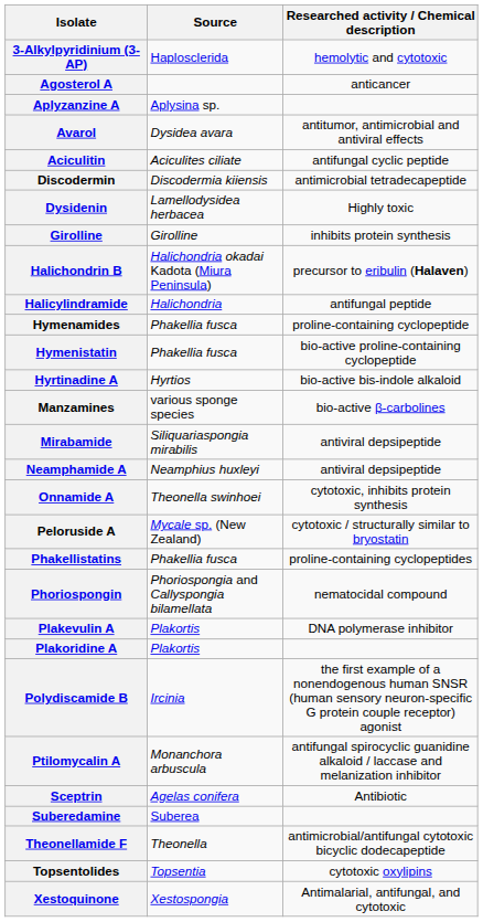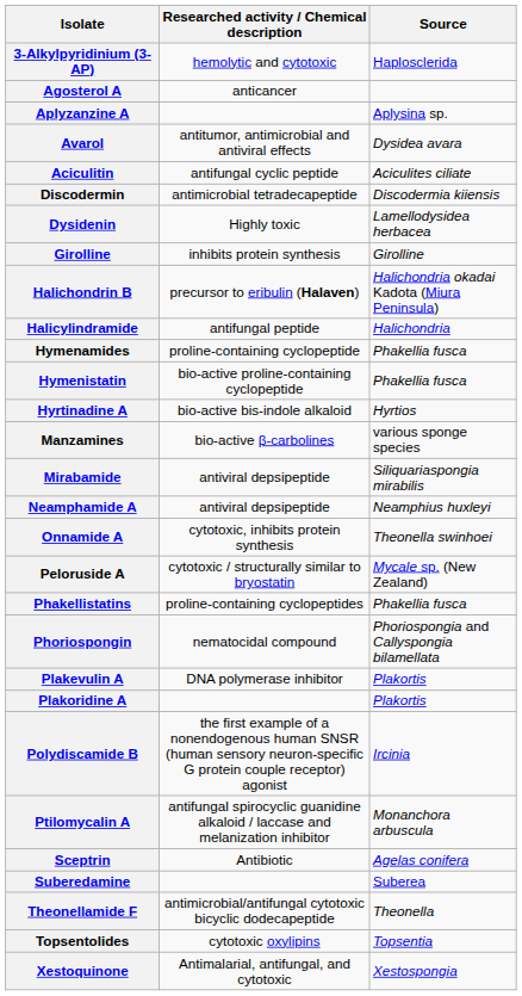 <table class="wikitable" style="width: 60%; float: center; font-size: 90%; margin-left: 25px;">
 <tr>
 <th scope="col" style="width: 70px;">Isolate</th>
+<th scope="col" width="160px">Researched activity / Chemical description</th>
 <th scope="col" width="100px">Source</th>
-<th scope="col" width="160px">Researched activity / Chemical description</th>
 </tr>
 <tr>
 <th><a href='#'>3-Alkylpyridinium (3-AP)</a></th>
+<td style="text-align: center;"><a href='#'>hemolytic</a> and <a href='#'>cytotoxic</a></td>
 <td><a href='#'>Haplosclerida</a></td>
-<td style="text-align: center;"><a href='#'>hemolytic</a> and <a href='#'>cytotoxic</a></td>
 </tr>
 <tr>
 <th><a href='#'>Agosterol A</a></th>
+<td style="text-align: center;">anticancer</td>
 <td></td>
-<td style="text-align: center;">anticancer</td>
 </tr>
 <tr>
 <th><a href='#'>Aplyzanzine A</a></th>
+<td></td>
 <td><a href='#'>Aplysina</a> sp.</td>
-<td></td>
 </tr>
 <tr>
 <th><a href='#'>Avarol</a></th>
+<td style="text-align: center;">antitumor, antimicrobial and antiviral effects</td>
 <td><em>Dysidea avara</em></td>
-<td style="text-align: center;">antitumor, antimicrobial and antiviral effects</td>
 </tr>
 <tr>
 <th><a href='#'>Aciculitin</a></th>
+<td style="text-align: center;">antifungal cyclic peptide</td>
 <td><em>Aciculites ciliate</em></td>
-<td style="text-align: center;">antifungal cyclic peptide</td>
 </tr>
 <tr>
 <th>Discodermin</th>
+<td style="text-align: center;">antimicrobial tetradecapeptide</td>
 <td><em>Discodermia kiiensis</em></td>
-<td style="text-align: center;">antimicrobial tetradecapeptide</td>
 </tr>
 <tr>
 <th><a href='#'>Dysidenin</a></th>
+<td style="text-align: center;">Highly toxic</td>
 <td><em>Lamellodysidea herbacea</em></td>
-<td style="text-align: center;">Highly toxic</td>
 </tr>
 <tr>
 <th><a href='#'>Girolline</a></th>
+<td style="text-align: center;">inhibits protein synthesis</td>
 <td><em>Girolline</em></td>
-<td style="text-align: center;">inhibits protein synthesis</td>
 </tr>
 <tr>
 <th><a href='#'>Halichondrin B</a></th>
+<td style="text-align: center;">precursor to <a href='#'>eribulin</a> (<strong>Halaven</strong>)</td>
 <td><em><a href='#'>Halichondria</a> okadai</em> Kadota (<a href='#'>Miura Peninsula</a>)</td>
-<td style="text-align: center;">precursor to <a href='#'>eribulin</a> (<strong>Halaven</strong>)</td>
 </tr>
 <tr>
 <th><a href='#'>Halicylindramide</a></th>
+<td style="text-align: center;">antifungal peptide</td>
 <td><em><a href='#'>Halichondria</a></em></td>
-<td style="text-align: center;">antifungal peptide</td>
 </tr>
 <tr>
 <th>Hymenamides</th>
+<td style="text-align: center;">proline-containing cyclopeptide</td>
 <td><em>Phakellia fusca</em></td>
-<td style="text-align: center;">proline-containing cyclopeptide</td>
 </tr>
 <tr>
 <th><a href='#'>Hymenistatin</a></th>
+<td style="text-align: center;">bio-active proline-containing cyclopeptide</td>
 <td><em>Phakellia fusca</em></td>
-<td style="text-align: center;">bio-active proline-containing cyclopeptide</td>
 </tr>
 <tr>
 <th><a href='#'>Hyrtinadine A</a></th>
+<td style="text-align: center;">bio-active bis-indole alkaloid</td>
 <td><em>Hyrtios</em></td>
-<td style="text-align: center;">bio-active bis-indole alkaloid</td>
 </tr>
 <tr>
 <th>Manzamines</th>
+<td style="text-align: center;">bio-active <a href='#'>β-carbolines</a></td>
 <td>various sponge species</td>
-<td style="text-align: center;">bio-active <a href='#'>β-carbolines</a></td>
 </tr>
 <tr>
 <th><a href='#'>Mirabamide</a></th>
+<td style="text-align: center;">antiviral depsipeptide</td>
 <td><em>Siliquariaspongia mirabilis</em></td>
-<td style="text-align: center;">antiviral depsipeptide</td>
 </tr>
 <tr>
 <th><a href='#'>Neamphamide A</a></th>
+<td style="text-align: center;">antiviral depsipeptide</td>
 <td><em>Neamphius huxleyi</em></td>
-<td style="text-align: center;">antiviral depsipeptide</td>
 </tr>
 <tr>
 <th><a href='#'>Onnamide A</a></th>
+<td style="text-align: center;">cytotoxic, inhibits protein synthesis</td>
 <td><em>Theonella swinhoei</em></td>
-<td style="text-align: center;">cytotoxic, inhibits protein synthesis</td>
 </tr>
 <tr>
 <th>Peloruside A</th>
+<td style="text-align: center;">cytotoxic / structurally similar to <a href='#'>bryostatin</a></td>
 <td><a href='#'><em>Mycale</em> sp.</a> (New Zealand)</td>
-<td style="text-align: center;">cytotoxic / structurally similar to <a href='#'>bryostatin</a></td>
 </tr>
 <tr>
 <th><a href='#'>Phakellistatins</a></th>
+<td style="text-align: center;">proline-containing cyclopeptides</td>
 <td><em>Phakellia fusca</em></td>
-<td style="text-align: center;">proline-containing cyclopeptides</td>
 </tr>
 <tr>
 <th><a href='#'>Phoriospongin</a></th>
+<td style="text-align: center;">nematocidal compound</td>
 <td><em>Phoriospongia</em> and <em>Callyspongia bilamellata</em></td>
-<td style="text-align: center;">nematocidal compound</td>
 </tr>
 <tr>
 <th><a href='#'>Plakevulin A</a></th>
+<td style="text-align: center;">DNA polymerase inhibitor</td>
 <td><em><a href='#'>Plakortis</a></em></td>
-<td style="text-align: center;">DNA polymerase inhibitor</td>
 </tr>
 <tr>
 <th><a href='#'>Plakoridine A</a></th>
+<td style="text-align: center;"></td>
 <td><em><a href='#'>Plakortis</a></em></td>
-<td style="text-align: center;"></td>
 </tr>
 <tr>
 <th><a href='#'>Polydiscamide B</a></th>
+<td style="text-align: center;">the first example of a nonendogenous human SNSR (human sensory neuron-specific G protein couple receptor) agonist</td>
 <td><em><a href='#'>Ircinia</a></em></td>
-<td style="text-align: center;">the first example of a nonendogenous human SNSR (human sensory neuron-specific G protein couple receptor) agonist</td>
 </tr>
 <tr>
 <th><a href='#'>Ptilomycalin A</a></th>
+<td style="text-align: center;">antifungal spirocyclic guanidine alkaloid / laccase and melanization inhibitor</td>
 <td><em>Monanchora arbuscula</em></td>
-<td style="text-align: center;">antifungal spirocyclic guanidine alkaloid / laccase and melanization inhibitor</td>
 </tr>
 <tr>
 <th><a href='#'>Sceptrin</a></th>
+<td style="text-align: center;">Antibiotic</td>
 <td><em><a href='#'>Agelas conifera</a></em></td>
-<td style="text-align: center;">Antibiotic</td>
 </tr>
 <tr>
 <th><a href='#'>Suberedamine</a></th>
+<td></td>
 <td><a href='#'>Suberea</a></td>
-<td></td>
 </tr>
 <tr>
 <th><a href='#'>Theonellamide F</a></th>
+<td style="text-align: center;">antimicrobial/antifungal cytotoxic bicyclic dodecapeptide</td>
 <td><em>Theonella</em></td>
-<td style="text-align: center;">antimicrobial/antifungal cytotoxic bicyclic dodecapeptide</td>
 </tr>
 <tr>
 <th>Topsentolides</th>
+<td style="text-align: center;">cytotoxic <a href='#'>oxylipins</a></td>
 <td><em><a href='#'>Topsentia</a></em></td>
-<td style="text-align: center;">cytotoxic <a href='#'>oxylipins</a></td>
 </tr>
 <tr>
 <th><a href='#'>Xestoquinone</a></th>
+<td style="text-align: center;">Antimalarial, antifungal, and cytotoxic</td>
 <td><em><a href='#'>Xestospongia</a></em></td>
-<td style="text-align: center;">Antimalarial, antifungal, and cytotoxic</td>
 </tr>
 </table>
